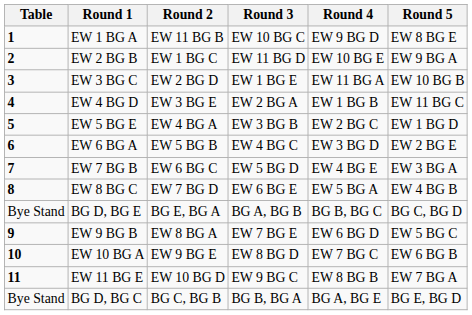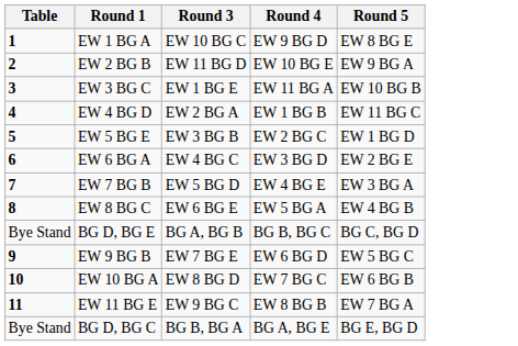 <table class="wikitable">
 <tr>
 <th>Table</th>
 <th>Round 1</th>
-<th>Round 2</th>
 <th>Round 3</th>
 <th>Round 4</th>
 <th>Round 5</th>
 </tr>
 <tr>
 <td><strong>1</strong></td>
 <td>EW 1 BG A</td>
-<td>EW 11 BG B</td>
 <td>EW 10 BG C</td>
 <td>EW 9 BG D</td>
 <td>EW 8 BG E</td>
 </tr>
 <tr>
 <td><strong>2</strong></td>
 <td>EW 2 BG B</td>
-<td>EW 1 BG C</td>
 <td>EW 11 BG D</td>
 <td>EW 10 BG E</td>
 <td>EW 9 BG A</td>
 </tr>
 <tr>
 <td><strong>3</strong></td>
 <td>EW 3 BG C</td>
-<td>EW 2 BG D</td>
 <td>EW 1 BG E</td>
 <td>EW 11 BG A</td>
 <td>EW 10 BG B</td>
 </tr>
 <tr>
 <td><strong>4</strong></td>
 <td>EW 4 BG D</td>
-<td>EW 3 BG E</td>
 <td>EW 2 BG A</td>
 <td>EW 1 BG B</td>
 <td>EW 11 BG C</td>
 </tr>
 <tr>
 <td><strong>5</strong></td>
 <td>EW 5 BG E</td>
-<td>EW 4 BG A</td>
 <td>EW 3 BG B</td>
 <td>EW 2 BG C</td>
 <td>EW 1 BG D</td>
 </tr>
 <tr>
 <td><strong>6</strong></td>
 <td>EW 6 BG A</td>
-<td>EW 5 BG B</td>
 <td>EW 4 BG C</td>
 <td>EW 3 BG D</td>
 <td>EW 2 BG E</td>
 </tr>
 <tr>
 <td><strong>7</strong></td>
 <td>EW 7 BG B</td>
-<td>EW 6 BG C</td>
 <td>EW 5 BG D</td>
 <td>EW 4 BG E</td>
 <td>EW 3 BG A</td>
 </tr>
 <tr>
 <td><strong>8</strong></td>
 <td>EW 8 BG C</td>
-<td>EW 7 BG D</td>
 <td>EW 6 BG E</td>
 <td>EW 5 BG A</td>
 <td>EW 4 BG B</td>
 </tr>
 <tr>
 <td>Bye Stand</td>
 <td>BG D, BG E</td>
-<td>BG E, BG A</td>
 <td>BG A, BG B</td>
 <td>BG B, BG C</td>
 <td>BG C, BG D</td>
 </tr>
 <tr>
 <td><strong>9</strong></td>
 <td>EW 9 BG B</td>
-<td>EW 8 BG A</td>
 <td>EW 7 BG E</td>
 <td>EW 6 BG D</td>
 <td>EW 5 BG C</td>
 </tr>
 <tr>
 <td><strong>10</strong></td>
 <td>EW 10 BG A</td>
-<td>EW 9 BG E</td>
 <td>EW 8 BG D</td>
 <td>EW 7 BG C</td>
 <td>EW 6 BG B</td>
 </tr>
 <tr>
 <td><strong>11</strong></td>
 <td>EW 11 BG E</td>
-<td>EW 10 BG D</td>
 <td>EW 9 BG C</td>
 <td>EW 8 BG B</td>
 <td>EW 7 BG A</td>
 </tr>
 <tr>
 <td>Bye Stand</td>
 <td>BG D, BG C</td>
-<td>BG C, BG B</td>
 <td>BG B, BG A</td>
 <td>BG A, BG E</td>
 <td>BG E, BG D</td>
 </tr>
 </table>
